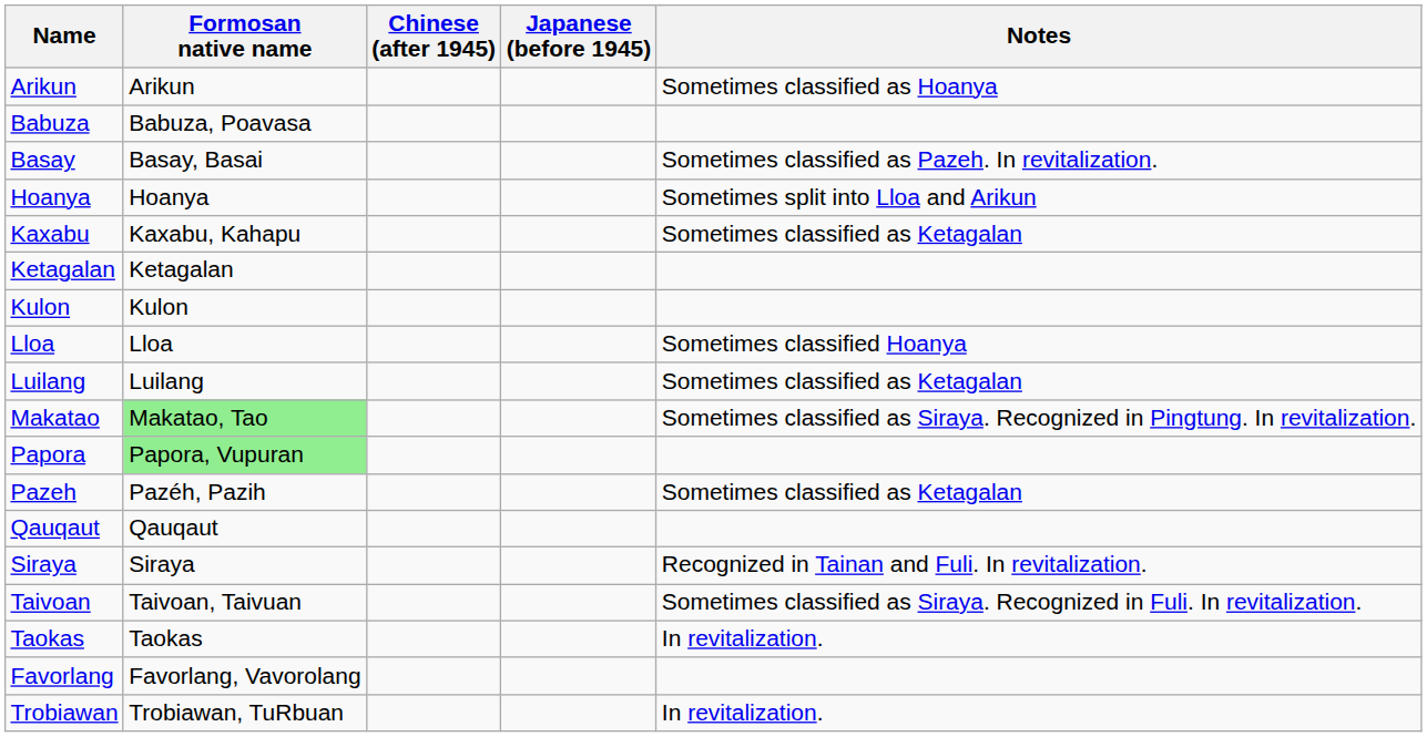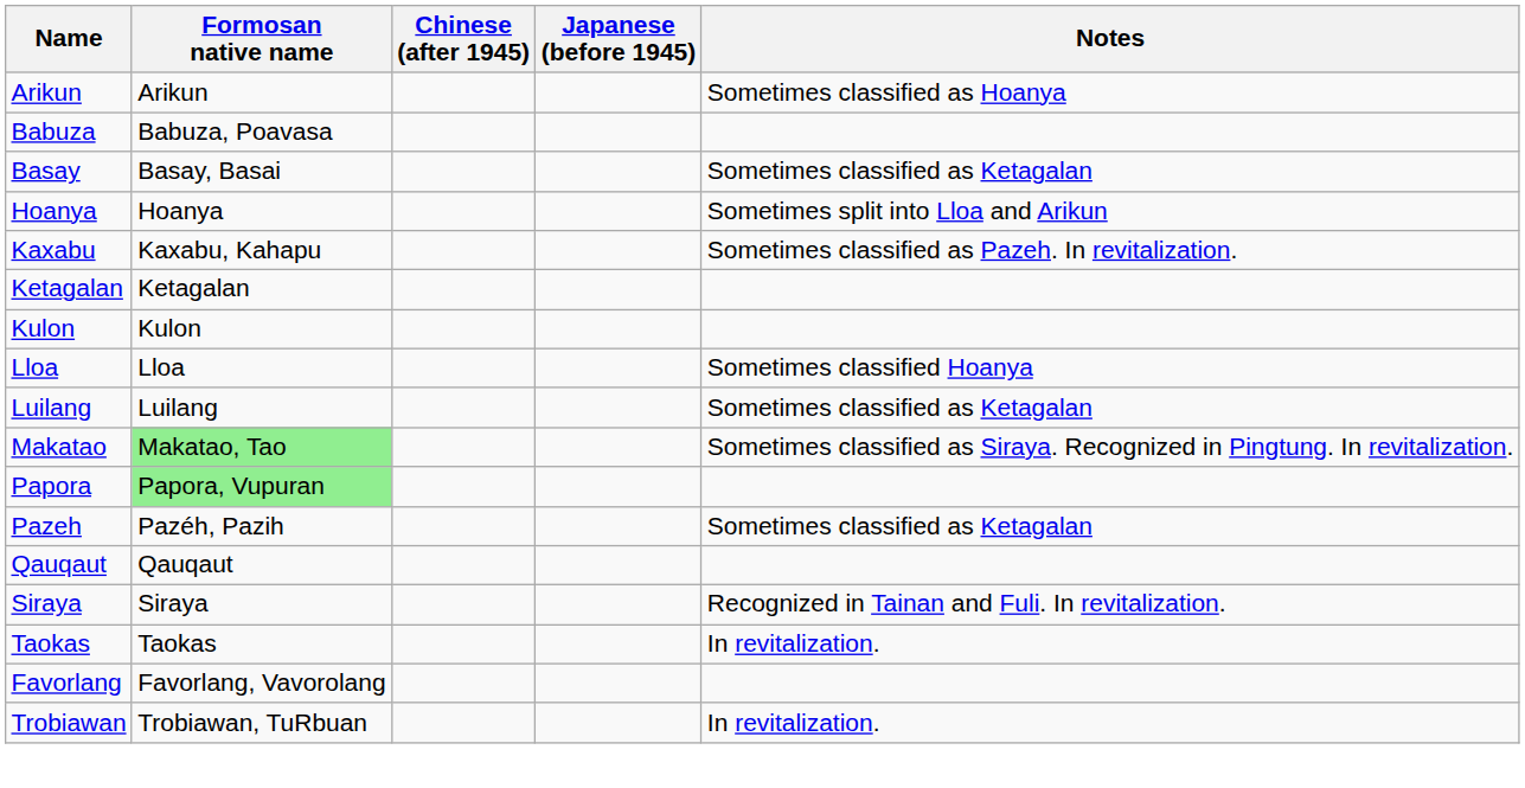 <table class=wikitable>
 <tr>
 <th>Name</th>
 <th><a href='#'>Formosan</a><br>native name</th>
 <th><a href='#'>Chinese</a><br>(after 1945)</th>
 <th><a href='#'>Japanese</a><br>(before 1945)</th>
 <th>Notes</th>
 </tr>
 <tr>
 <td><a href='#'>Arikun</a></td>
 <td>Arikun</td>
 <td></td>
 <td></td>
 <td>Sometimes classified as <a href='#'>Hoanya</a></td>
 </tr>
 <tr>
 <td><a href='#'>Babuza</a></td>
 <td>Babuza, Poavasa</td>
 <td></td>
 <td></td>
 <td></td>
 </tr>
 <tr>
 <td><a href='#'>Basay</a></td>
 <td>Basay, Basai</td>
 <td></td>
 <td></td>
-<td>Sometimes classified as <a href='#'>Pazeh</a>. In <a href='#'>revitalization</a>.</td>
+<td>Sometimes classified as <a href='#'>Ketagalan</a></td>
 </tr>
 <tr>
 <td><a href='#'>Hoanya</a></td>
 <td>Hoanya</td>
 <td></td>
 <td></td>
 <td>Sometimes split into <a href='#'>Lloa</a> and <a href='#'>Arikun</a></td>
 </tr>
 <tr>
 <td><a href='#'>Kaxabu</a></td>
 <td>Kaxabu, Kahapu</td>
 <td></td>
 <td></td>
-<td>Sometimes classified as <a href='#'>Ketagalan</a></td>
+<td>Sometimes classified as <a href='#'>Pazeh</a>. In <a href='#'>revitalization</a>.</td>
 </tr>
 <tr>
 <td><a href='#'>Ketagalan</a></td>
 <td>Ketagalan</td>
 <td></td>
 <td></td>
 <td></td>
 </tr>
 <tr>
 <td><a href='#'>Kulon</a></td>
 <td>Kulon</td>
 <td></td>
 <td></td>
 <td></td>
 </tr>
 <tr>
 <td><a href='#'>Lloa</a></td>
 <td>Lloa</td>
 <td></td>
 <td></td>
 <td>Sometimes classified <a href='#'>Hoanya</a></td>
 </tr>
 <tr>
 <td><a href='#'>Luilang</a></td>
 <td>Luilang</td>
 <td></td>
 <td></td>
 <td>Sometimes classified as <a href='#'>Ketagalan</a></td>
 </tr>
 <tr>
 <td><a href='#'>Makatao</a></td>
 <td style="background: lightgreen;">Makatao, Tao</td>
 <td></td>
 <td></td>
 <td>Sometimes classified as <a href='#'>Siraya</a>. Recognized in <a href='#'>Pingtung</a>. In <a href='#'>revitalization</a>.</td>
 </tr>
 <tr>
 <td><a href='#'>Papora</a></td>
 <td style="background: lightgreen;">Papora, Vupuran</td>
 <td></td>
 <td></td>
 <td></td>
 </tr>
 <tr>
 <td><a href='#'>Pazeh</a></td>
 <td>Pazéh, Pazih</td>
 <td></td>
 <td></td>
 <td>Sometimes classified as <a href='#'>Ketagalan</a></td>
 </tr>
 <tr>
 <td><a href='#'>Qauqaut</a></td>
 <td>Qauqaut</td>
 <td></td>
 <td></td>
 <td></td>
 </tr>
 <tr>
 <td><a href='#'>Siraya</a></td>
 <td>Siraya</td>
 <td></td>
 <td></td>
 <td>Recognized in <a href='#'>Tainan</a> and <a href='#'>Fuli</a>. In <a href='#'>revitalization</a>.</td>
 </tr>
 <tr>
-<td><a href='#'>Taivoan</a></td>
-<td>Taivoan, Taivuan</td>
-<td></td>
-<td></td>
-<td>Sometimes classified as <a href='#'>Siraya</a>. Recognized in <a href='#'>Fuli</a>. In <a href='#'>revitalization</a>.</td>
-</tr>
-<tr>
 <td><a href='#'>Taokas</a></td>
 <td>Taokas</td>
 <td></td>
 <td></td>
 <td>In <a href='#'>revitalization</a>.</td>
 </tr>
 <tr>
 <td><a href='#'>Favorlang</a></td>
 <td>Favorlang, Vavorolang</td>
 <td></td>
 <td></td>
 <td></td>
 </tr>
 <tr>
 <td><a href='#'>Trobiawan</a></td>
 <td>Trobiawan, TuRbuan</td>
 <td></td>
 <td></td>
 <td>In <a href='#'>revitalization</a>.</td>
 </tr>
 </table>
